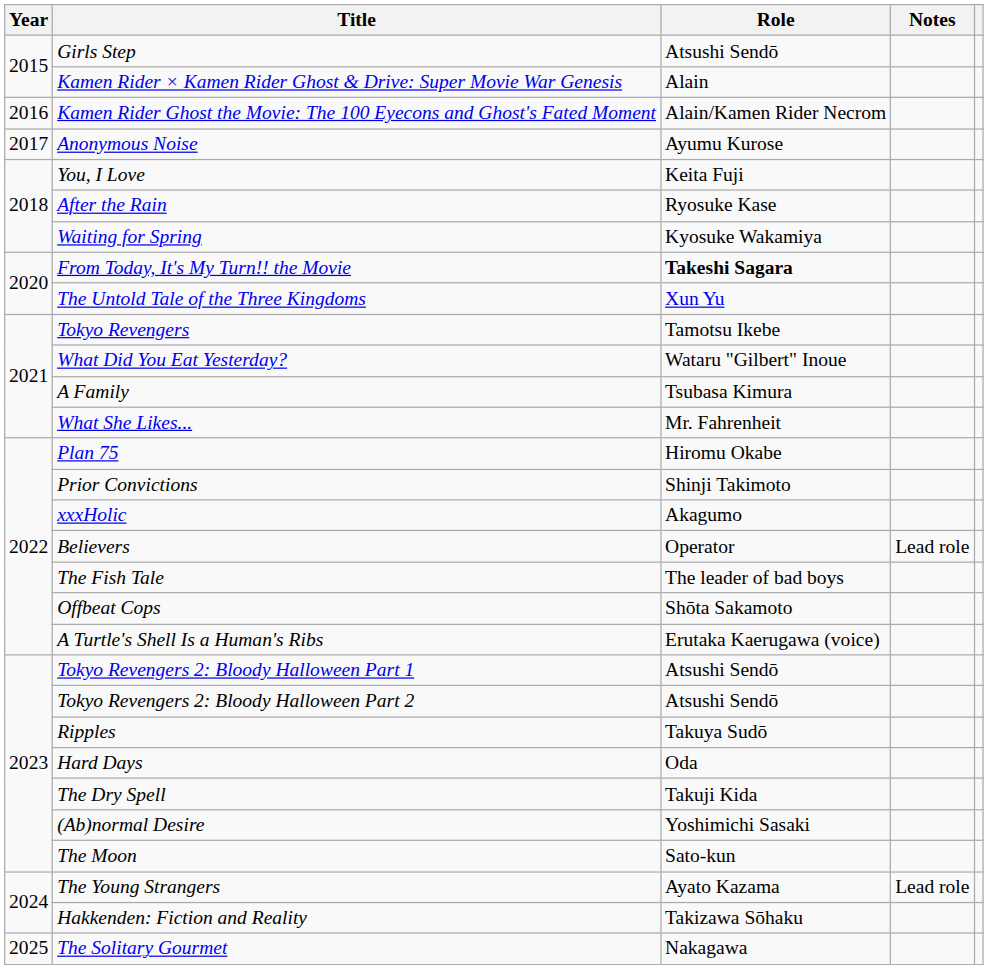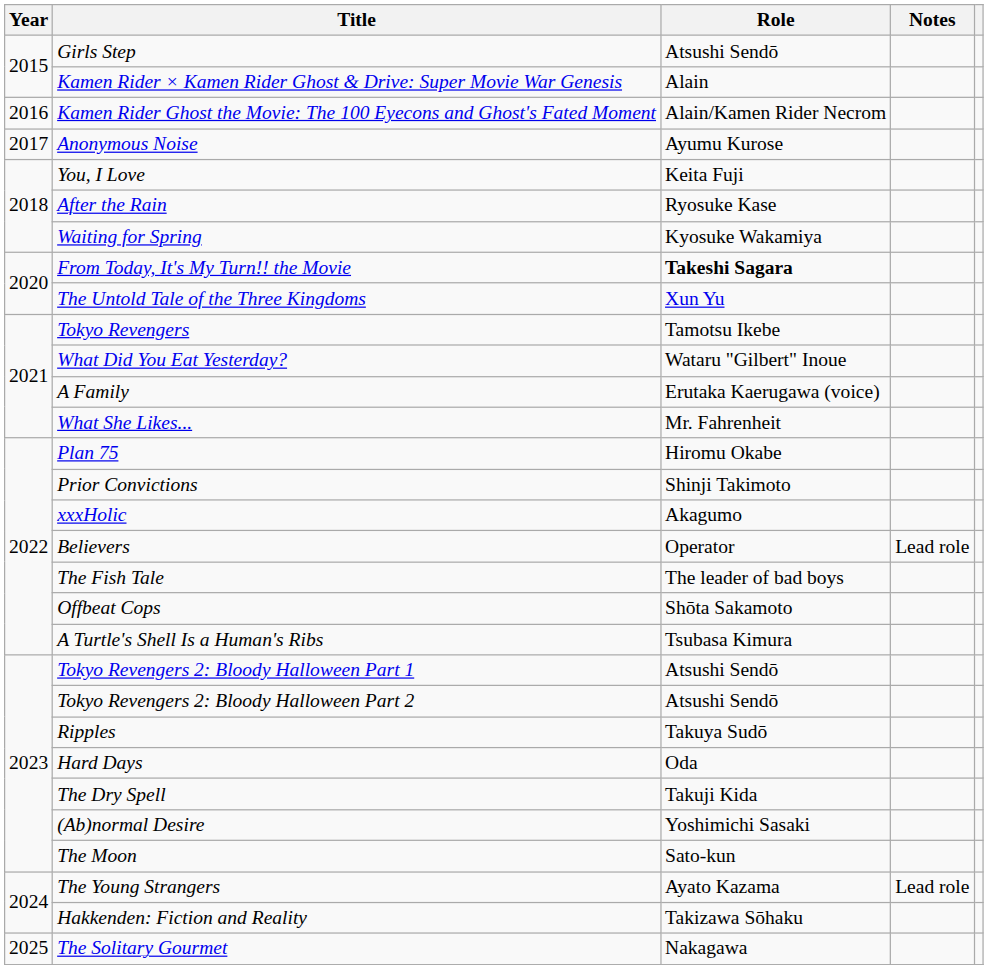 <table class="wikitable sortable">
 <tr>
 <th>Year</th>
 <th>Title</th>
 <th>Role</th>
 <th class="unsortable">Notes</th>
 <th class="unsortable"></th>
 </tr>
 <tr>
 <td rowspan="2">2015</td>
 <td><em>Girls Step</em></td>
 <td>Atsushi Sendō</td>
 <td></td>
 <td></td>
 </tr>
 <tr>
 <td><em><a href='#'>Kamen Rider × Kamen Rider Ghost & Drive: Super Movie War Genesis</a></em></td>
 <td>Alain</td>
 <td></td>
 <td></td>
 </tr>
 <tr>
 <td>2016</td>
 <td><em><a href='#'>Kamen Rider Ghost the Movie: The 100 Eyecons and Ghost's Fated Moment</a></em></td>
 <td>Alain/Kamen Rider Necrom</td>
 <td></td>
 <td></td>
 </tr>
 <tr>
 <td>2017</td>
 <td><em><a href='#'>Anonymous Noise</a></em></td>
 <td>Ayumu Kurose</td>
 <td></td>
 <td></td>
 </tr>
 <tr>
 <td rowspan="3">2018</td>
 <td><em>You, I Love</em></td>
 <td>Keita Fuji</td>
 <td></td>
 <td></td>
 </tr>
 <tr>
 <td><em><a href='#'>After the Rain</a></em></td>
 <td>Ryosuke Kase</td>
 <td></td>
 <td></td>
 </tr>
 <tr>
 <td><em><a href='#'>Waiting for Spring</a></em></td>
 <td>Kyosuke Wakamiya</td>
 <td></td>
 <td></td>
 </tr>
 <tr>
 <td rowspan="2">2020</td>
 <td><em><a href='#'>From Today, It's My Turn!! the Movie</a></em></td>
 <td><strong>Takeshi Sagara</strong></td>
 <td></td>
 <td></td>
 </tr>
 <tr>
 <td><em><a href='#'>The Untold Tale of the Three Kingdoms</a></em></td>
 <td><a href='#'>Xun Yu</a></td>
 <td></td>
 <td></td>
 </tr>
 <tr>
 <td rowspan="4">2021</td>
 <td><em><a href='#'>Tokyo Revengers</a></em></td>
 <td>Tamotsu Ikebe</td>
 <td></td>
 <td></td>
 </tr>
 <tr>
 <td><em><a href='#'>What Did You Eat Yesterday?</a></em></td>
 <td>Wataru "Gilbert" Inoue</td>
 <td></td>
 <td></td>
 </tr>
 <tr>
 <td><em>A Family</em></td>
-<td>Tsubasa Kimura</td>
+<td>Erutaka Kaerugawa (voice)</td>
 <td></td>
 <td></td>
 </tr>
 <tr>
 <td><em><a href='#'>What She Likes...</a></em></td>
 <td>Mr. Fahrenheit</td>
 <td></td>
 <td></td>
 </tr>
 <tr>
 <td rowspan="7">2022</td>
 <td><em><a href='#'>Plan 75</a></em></td>
 <td>Hiromu Okabe</td>
 <td></td>
 <td></td>
 </tr>
 <tr>
 <td><em>Prior Convictions</em></td>
 <td>Shinji Takimoto</td>
 <td></td>
 <td></td>
 </tr>
 <tr>
 <td><em><a href='#'>xxxHolic</a></em></td>
 <td>Akagumo</td>
 <td></td>
 <td></td>
 </tr>
 <tr>
 <td><em>Believers</em></td>
 <td>Operator</td>
 <td>Lead role</td>
 <td></td>
 </tr>
 <tr>
 <td><em>The Fish Tale</em></td>
 <td>The leader of bad boys</td>
 <td></td>
 <td></td>
 </tr>
 <tr>
 <td><em>Offbeat Cops</em></td>
 <td>Shōta Sakamoto</td>
 <td></td>
 <td></td>
 </tr>
 <tr>
 <td><em>A Turtle's Shell Is a Human's Ribs</em></td>
-<td>Erutaka Kaerugawa (voice)</td>
+<td>Tsubasa Kimura</td>
 <td></td>
 <td></td>
 </tr>
 <tr>
 <td rowspan="7">2023</td>
 <td><em><a href='#'>Tokyo Revengers 2: Bloody Halloween Part 1</a></em></td>
 <td>Atsushi Sendō</td>
 <td></td>
 <td></td>
 </tr>
 <tr>
 <td><em>Tokyo Revengers 2: Bloody Halloween Part 2</em></td>
 <td>Atsushi Sendō</td>
 <td></td>
 <td></td>
 </tr>
 <tr>
 <td><em>Ripples</em></td>
 <td>Takuya Sudō</td>
 <td></td>
 <td></td>
 </tr>
 <tr>
 <td><em>Hard Days</em></td>
 <td>Oda</td>
 <td></td>
 <td></td>
 </tr>
 <tr>
 <td><em>The Dry Spell</em></td>
 <td>Takuji Kida</td>
 <td></td>
 <td></td>
 </tr>
 <tr>
 <td><em>(Ab)normal Desire</em></td>
 <td>Yoshimichi Sasaki</td>
 <td></td>
 <td></td>
 </tr>
 <tr>
 <td><em>The Moon</em></td>
 <td>Sato-kun</td>
 <td></td>
 <td></td>
 </tr>
 <tr>
 <td rowspan=2>2024</td>
 <td><em>The Young Strangers</em></td>
 <td>Ayato Kazama</td>
 <td>Lead role</td>
 <td></td>
 </tr>
 <tr>
 <td><em>Hakkenden: Fiction and Reality</em></td>
 <td>Takizawa Sōhaku</td>
 <td></td>
 <td></td>
 </tr>
 <tr>
 <td>2025</td>
 <td><em><a href='#'>The Solitary Gourmet</a></em></td>
 <td>Nakagawa</td>
 <td></td>
 <td></td>
 </tr>
 <tr>
 </tr>
 </table>
